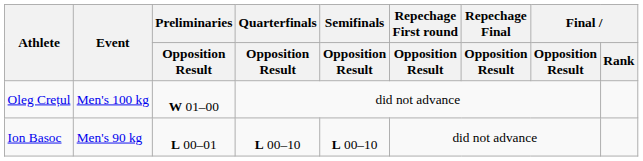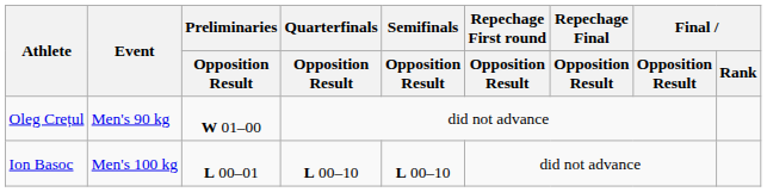 <table class="wikitable" style="font-size:90%">
 <tr>
 <th rowspan="2">Athlete</th>
 <th rowspan="2">Event</th>
 <th>Preliminaries</th>
 <th>Quarterfinals</th>
 <th>Semifinals</th>
 <th>Repechage<br>First round</th>
 <th>Repechage<br>Final</th>
 <th colspan="2">Final / </th>
 </tr>
 <tr>
 <th>Opposition<br>Result</th>
 <th>Opposition<br>Result</th>
 <th>Opposition<br>Result</th>
 <th>Opposition<br>Result</th>
 <th>Opposition<br>Result</th>
 <th>Opposition<br>Result</th>
 <th>Rank</th>
 </tr>
 <tr align=center>
 <td align=left><a href='#'>Oleg Crețul</a></td>
-<td align=left><a href='#'>Men's 100 kg</a></td>
+<td align=left><a href='#'>Men's 90 kg</a></td>
 <td><br><strong>W</strong> 01–00</td>
 <td colspan="5">did not advance</td>
 <td></td>
 </tr>
 <tr align=center>
 <td align=left><a href='#'>Ion Basoc</a></td>
-<td align=left><a href='#'>Men's 90 kg</a></td>
+<td align=left><a href='#'>Men's 100 kg</a></td>
 <td><br><strong>L</strong> 00–01</td>
 <td><br><strong>L</strong> 00–10</td>
 <td><br><strong>L</strong> 00–10</td>
 <td colspan="3">did not advance</td>
 <td></td>
 </tr>
 </table>
